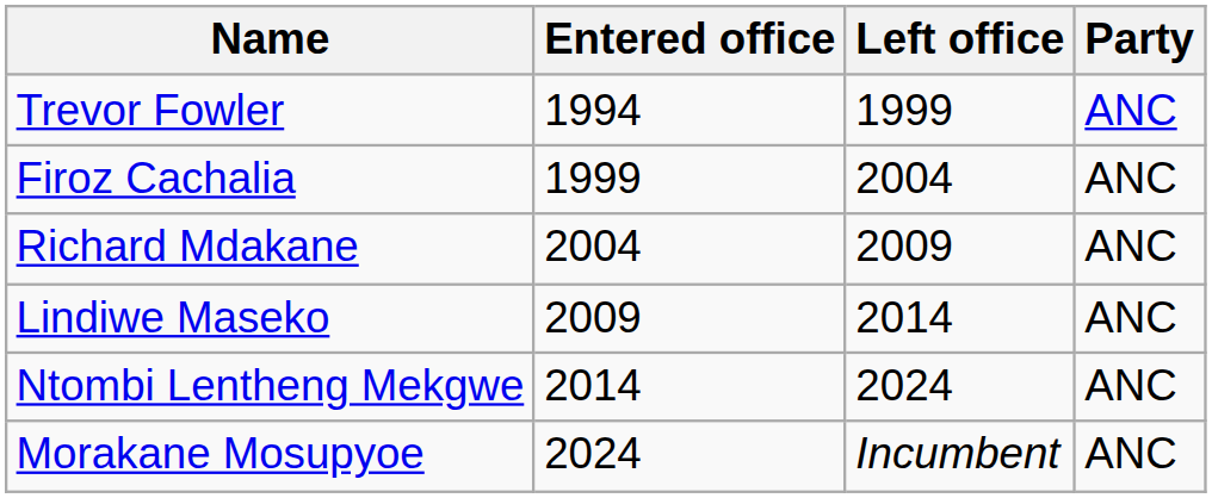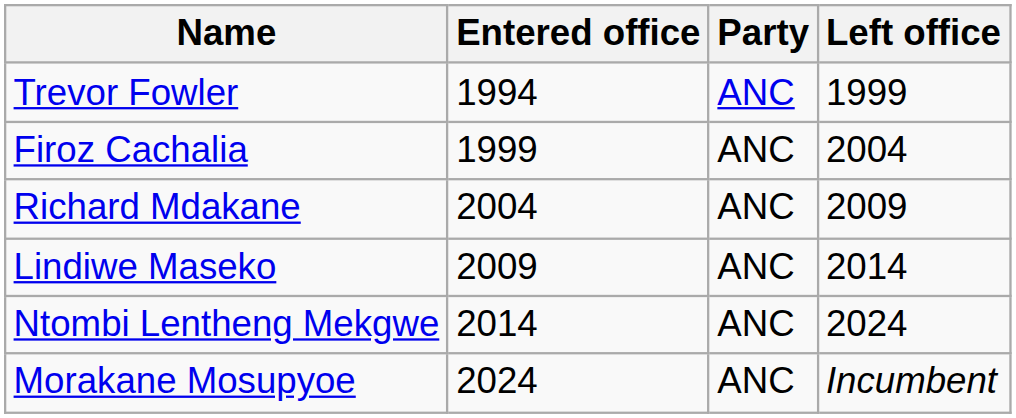 <table class="wikitable">
 <tr>
 <th>Name</th>
 <th>Entered office</th>
+<th>Party</th>
 <th>Left office</th>
-<th>Party</th>
 </tr>
 <tr>
 <td><a href='#'>Trevor Fowler</a></td>
 <td>1994</td>
+<td><a href='#'>ANC</a></td>
 <td>1999</td>
-<td><a href='#'>ANC</a></td>
 </tr>
 <tr>
 <td><a href='#'>Firoz Cachalia</a></td>
 <td>1999</td>
+<td>ANC</td>
 <td>2004</td>
-<td>ANC</td>
 </tr>
 <tr>
 <td><a href='#'>Richard Mdakane</a></td>
 <td>2004</td>
+<td>ANC</td>
 <td>2009</td>
-<td>ANC</td>
 </tr>
 <tr>
 <td><a href='#'>Lindiwe Maseko</a></td>
 <td>2009</td>
+<td>ANC</td>
 <td>2014</td>
-<td>ANC</td>
 </tr>
 <tr>
 <td><a href='#'>Ntombi Lentheng Mekgwe</a></td>
 <td>2014</td>
+<td>ANC</td>
 <td>2024</td>
-<td>ANC</td>
 </tr>
 <tr>
 <td><a href='#'>Morakane Mosupyoe</a></td>
 <td>2024</td>
+<td>ANC</td>
 <td><em>Incumbent</em></td>
-<td>ANC</td>
 </tr>
 </table>
